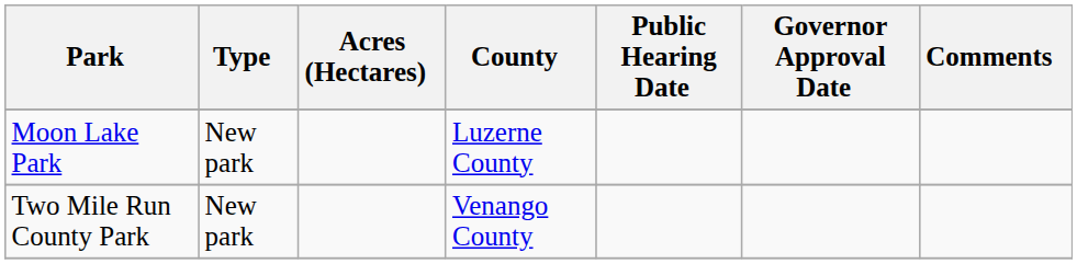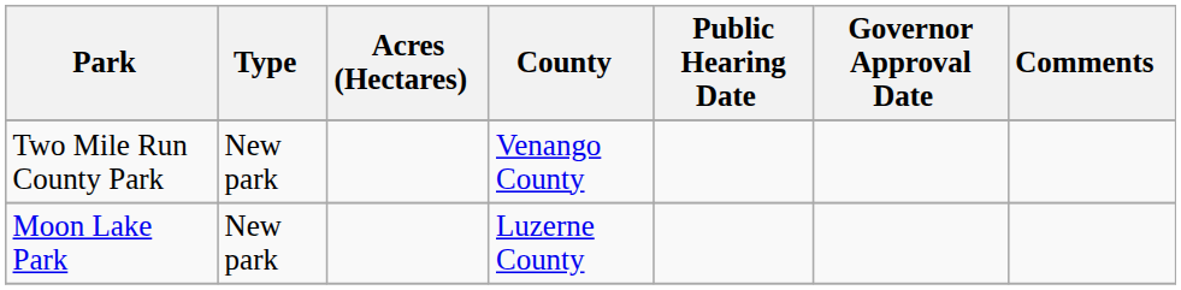 <table class="wikitable sortable" style="width:100%">
 <tr>
 <th><strong>Park</strong>  </th>
 <th><strong>Type</strong>  </th>
 <th><strong>Acres <br>(Hectares)</strong>  </th>
 <th><strong>County</strong>  </th>
 <th><strong>Public Hearing <br>Date</strong>  </th>
 <th><strong>Governor Approval <br>Date</strong>  </th>
 <th class="unsortable"><strong>Comments</strong>  </th>
+</tr>
+<tr ->
+</tr>
+<tr>
+<td>Two Mile Run County Park</td>
+<td>New park</td>
+<td></td>
+<td><a href='#'>Venango County</a></td>
+<td></td>
+<td></td>
+<td></td>
 </tr>
 <tr ->
 </tr>
 <tr>
 <td><a href='#'>Moon Lake Park</a></td>
 <td>New park</td>
 <td></td>
 <td><a href='#'>Luzerne County</a></td>
 <td></td>
 <td></td>
 <td></td>
 </tr>
 <tr ->
 </tr>
-<tr>
-<td>Two Mile Run County Park</td>
-<td>New park</td>
-<td></td>
-<td><a href='#'>Venango County</a></td>
-<td></td>
-<td></td>
-<td></td>
-</tr>
-<tr ->
-</tr>
 </table>
